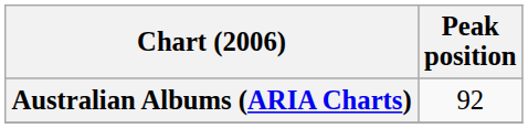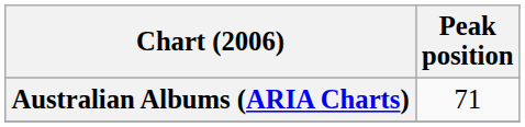 <table class="wikitable sortable plainrowheaders" style="text-align:center">
 <tr>
 <th scope="col">Chart (2006)</th>
 <th scope="col">Peak<br>position</th>
 </tr>
 <tr>
 <th scope="row">Australian Albums (<a href='#'>ARIA Charts</a>)</th>
-<td>92</td>
+<td>71</td>
 </tr>
 <tr>
 </tr>
 </table>
